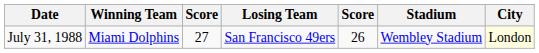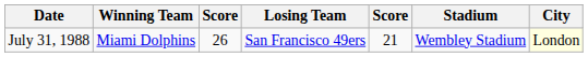 <table class="wikitable sortable" style="text-align:center">
 <tr bgcolor="#efefef">
 <th>Date</th>
 <th>Winning Team</th>
 <th>Score</th>
 <th>Losing Team</th>
 <th>Score</th>
 <th>Stadium</th>
 <th>City</th>
 </tr>
 <tr>
 <td>July 31, 1988</td>
 <td><a href='#'>Miami Dolphins</a></td>
-<td>27</td>
+<td>26</td>
 <td><a href='#'>San Francisco 49ers</a></td>
-<td>26</td>
+<td>21</td>
 <td><a href='#'>Wembley Stadium</a></td>
 <td style="background: lightyellow;"> London</td>
 </tr>
 </table>
